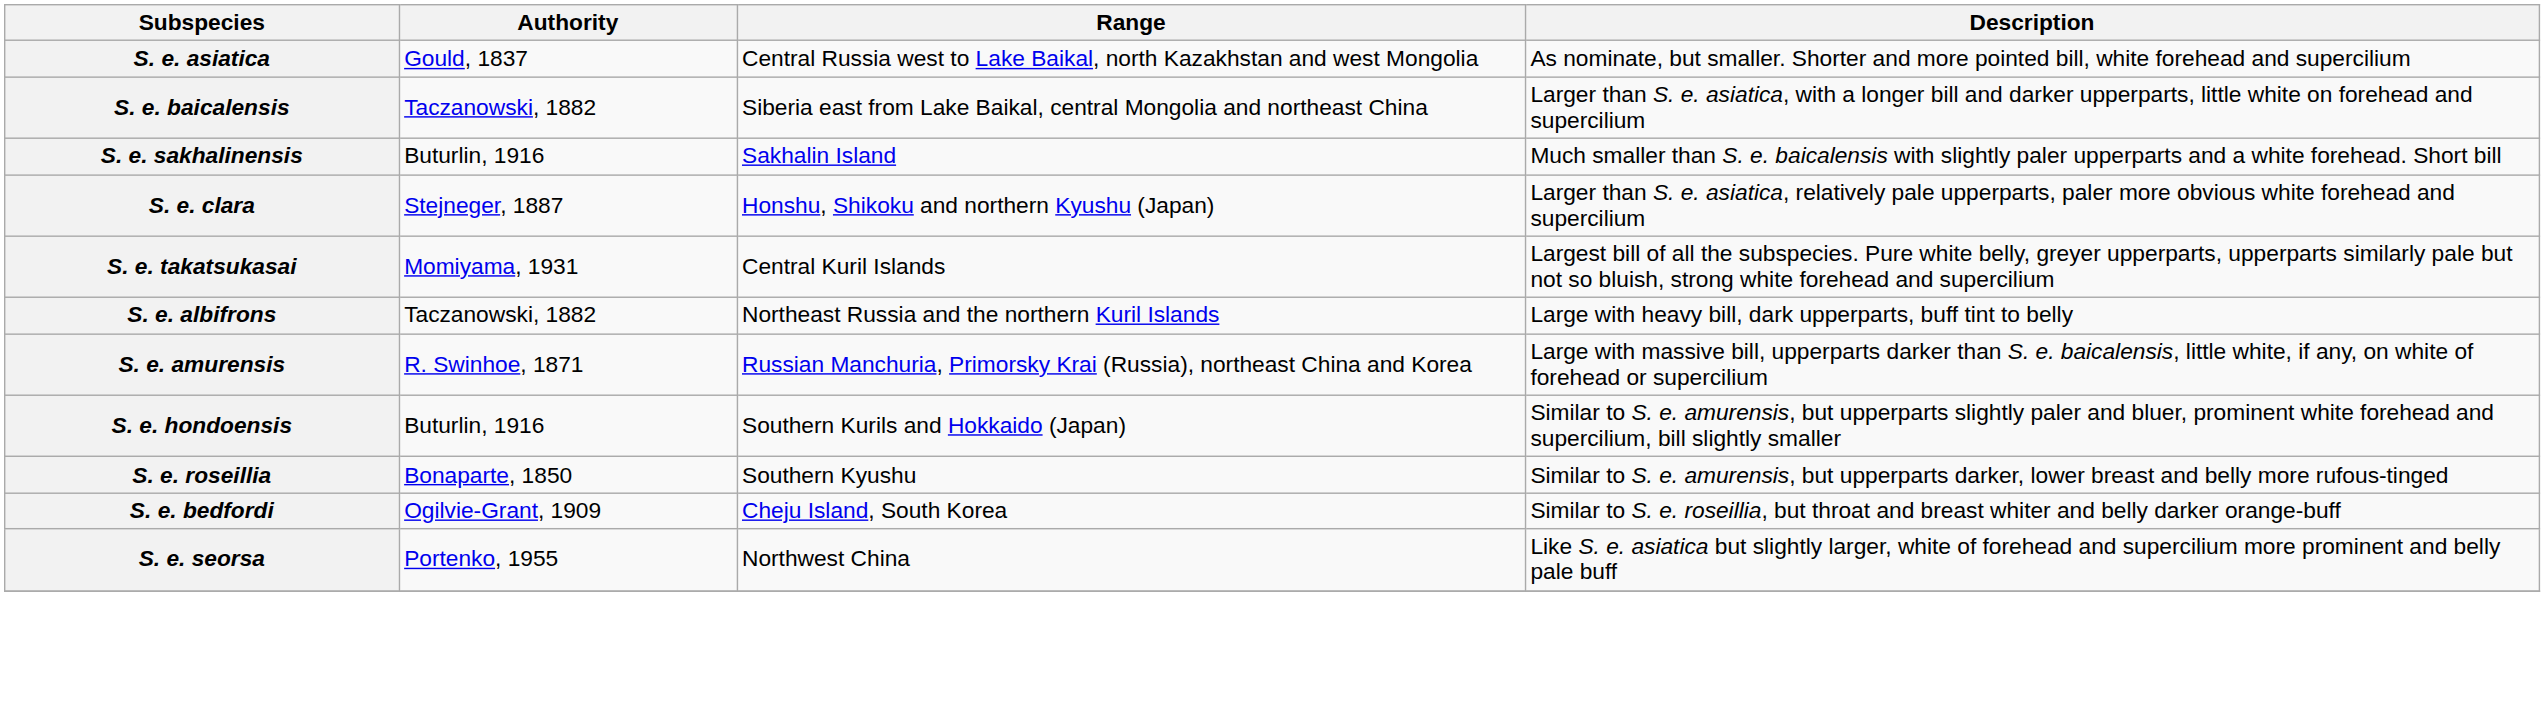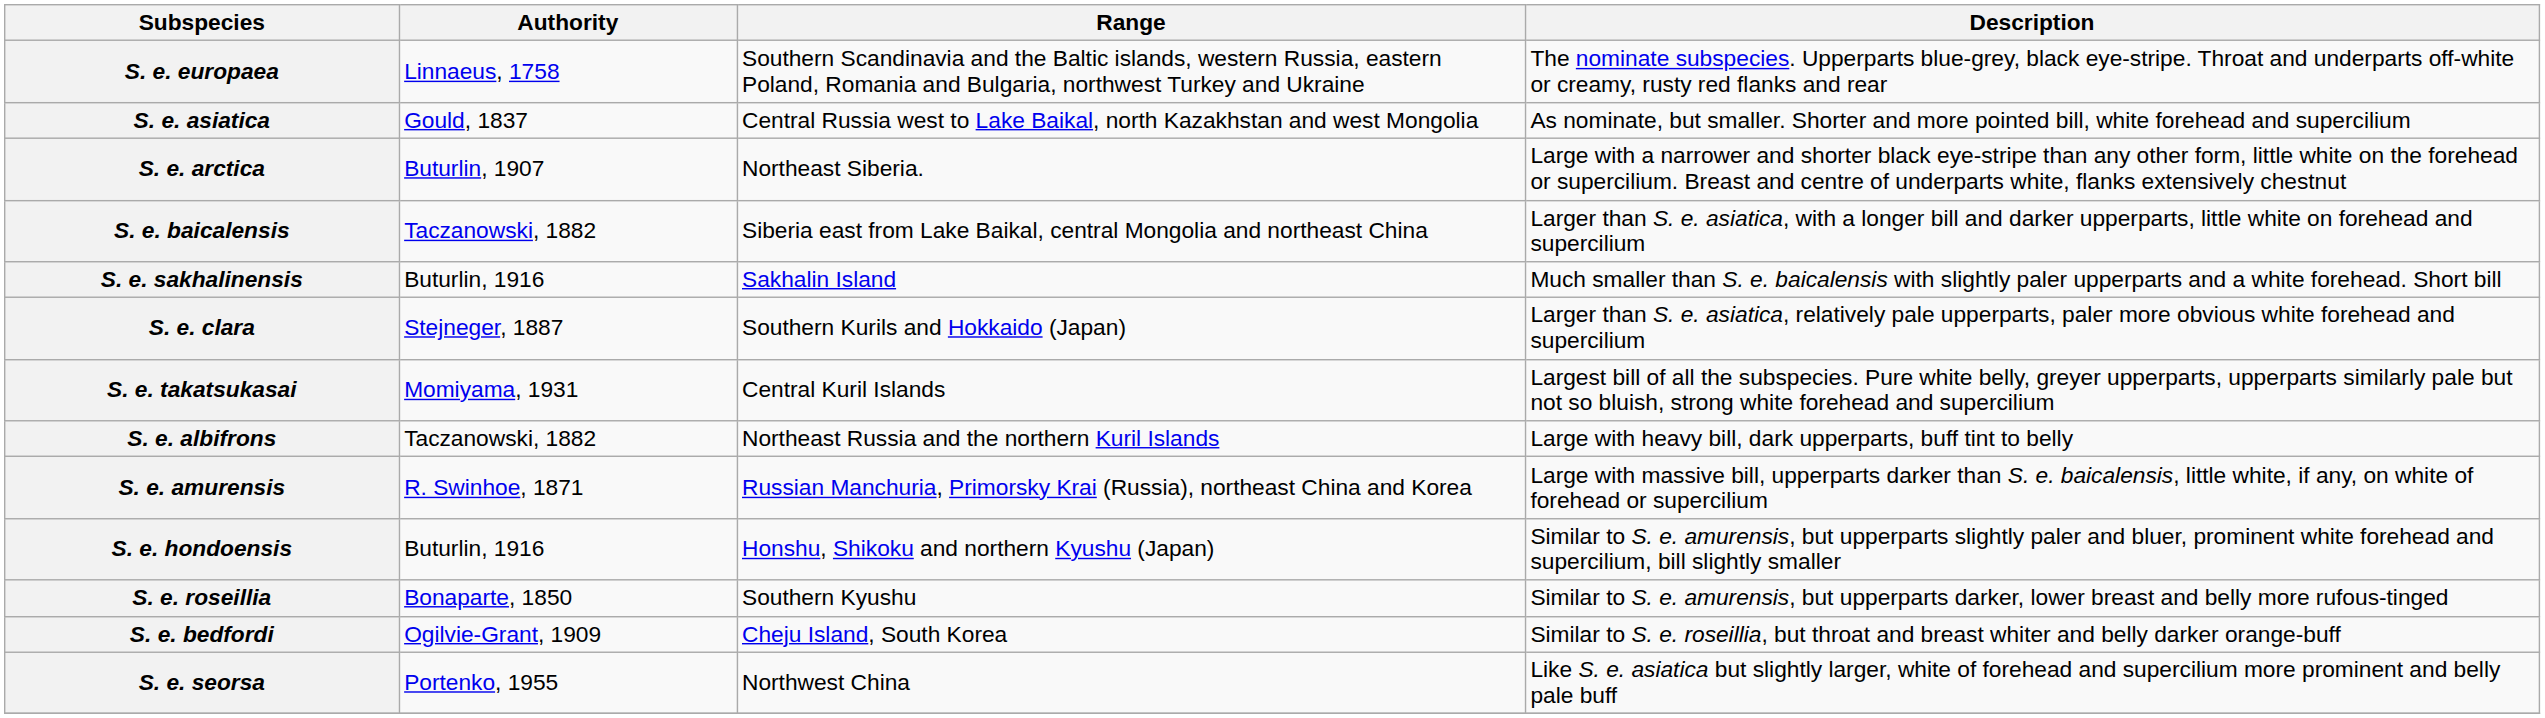 <table style="width:90%;" class="wikitable">
 <tr>
 <th width=14% ! scope="col">Subspecies</th>
 <th width=12% ! scope="col">Authority</th>
 <th width=28% ! scope="col">Range</th>
 <th width=36% ! scope="col">Description</th>
 </tr>
 <tr>
+<th scope="row"><em>S. e. europaea</em></th>
+<td><a href='#'>Linnaeus</a>, <a href='#'>1758</a></td>
+<td>Southern Scandinavia and the Baltic islands, western Russia, eastern Poland, Romania and Bulgaria, northwest Turkey and Ukraine</td>
+<td>The <a href='#'>nominate subspecies</a>. Upperparts blue-grey, black eye-stripe. Throat and underparts off-white or creamy, rusty red flanks and rear</td>
+</tr>
+<tr>
 <th scope="row"><em>S. e. asiatica</em></th>
 <td><a href='#'>Gould</a>, 1837</td>
 <td>Central Russia west to <a href='#'>Lake Baikal</a>, north Kazakhstan and west Mongolia</td>
 <td>As nominate, but smaller. Shorter and more pointed bill, white forehead and supercilium</td>
+</tr>
+<tr>
+<th scope="row"><em>S. e. arctica</em></th>
+<td><a href='#'>Buturlin</a>, 1907</td>
+<td>Northeast Siberia.</td>
+<td>Large with a narrower and shorter black eye-stripe than any other form, little white on the forehead or supercilium. Breast and centre of underparts white, flanks extensively chestnut</td>
 </tr>
 <tr>
 <th scope="row"><em>S. e. baicalensis</em></th>
 <td><a href='#'>Taczanowski</a>, 1882</td>
 <td>Siberia east from Lake Baikal, central Mongolia and northeast China</td>
 <td>Larger than <em>S. e. asiatica</em>, with a longer bill and darker upperparts, little white on forehead and supercilium</td>
 </tr>
 <tr>
 <th scope="row"><em>S. e. sakhalinensis</em></th>
 <td>Buturlin, 1916</td>
 <td><a href='#'>Sakhalin Island</a></td>
 <td>Much smaller than <em>S. e. baicalensis</em> with slightly paler upperparts and a white forehead. Short bill</td>
 </tr>
 <tr>
 <th scope="row"><em>S. e. clara</em></th>
 <td><a href='#'>Stejneger</a>, 1887</td>
-<td><a href='#'>Honshu</a>, <a href='#'>Shikoku</a> and northern <a href='#'>Kyushu</a> (Japan)</td>
+<td>Southern Kurils and <a href='#'>Hokkaido</a> (Japan)</td>
 <td>Larger than <em>S. e. asiatica</em>, relatively pale upperparts, paler more obvious white forehead and supercilium</td>
 </tr>
 <tr>
 <th scope="row"><em>S. e. takatsukasai</em></th>
 <td><a href='#'>Momiyama</a>, 1931</td>
 <td>Central Kuril Islands</td>
 <td>Largest bill of all the subspecies. Pure white belly, greyer upperparts, upperparts similarly pale but not so bluish, strong white forehead and supercilium</td>
 </tr>
 <tr>
 <th scope="row"><em>S. e. albifrons</em></th>
 <td>Taczanowski, 1882</td>
 <td>Northeast Russia and the northern <a href='#'>Kuril Islands</a></td>
 <td>Large with heavy bill, dark upperparts, buff tint to belly</td>
 </tr>
 <tr>
 <th scope="row"><em>S. e. amurensis</em></th>
 <td><a href='#'>R. Swinhoe</a>, 1871</td>
 <td><a href='#'>Russian Manchuria</a>, <a href='#'>Primorsky Krai</a> (Russia), northeast China and Korea</td>
 <td>Large with massive bill, upperparts darker than <em>S. e. baicalensis</em>, little white, if any, on white of forehead or supercilium</td>
 </tr>
 <tr>
 <th scope="row"><em>S. e. hondoensis</em></th>
 <td>Buturlin, 1916</td>
-<td>Southern Kurils and <a href='#'>Hokkaido</a> (Japan)</td>
+<td><a href='#'>Honshu</a>, <a href='#'>Shikoku</a> and northern <a href='#'>Kyushu</a> (Japan)</td>
 <td>Similar to <em>S. e. amurensis</em>, but upperparts slightly paler and bluer, prominent white forehead and supercilium, bill slightly smaller</td>
 </tr>
 <tr>
 <th scope="row"><em>S. e. roseillia</em></th>
 <td><a href='#'>Bonaparte</a>, 1850</td>
 <td>Southern Kyushu</td>
 <td>Similar to <em>S. e. amurensis</em>, but upperparts darker, lower breast and belly more rufous-tinged</td>
 </tr>
 <tr>
 <th scope="row"><em>S. e. bedfordi</em></th>
 <td><a href='#'>Ogilvie-Grant</a>, 1909</td>
 <td><a href='#'>Cheju Island</a>, South Korea</td>
 <td>Similar to <em>S. e. roseillia</em>, but throat and breast whiter and belly darker orange-buff</td>
 </tr>
 <tr>
 <th scope="row"><em>S. e. seorsa</em></th>
 <td><a href='#'>Portenko</a>, 1955</td>
 <td>Northwest China</td>
 <td>Like <em>S. e. asiatica</em> but slightly larger, white of forehead and supercilium more prominent and belly pale buff</td>
 </tr>
 <tr>
 </tr>
 </table>
